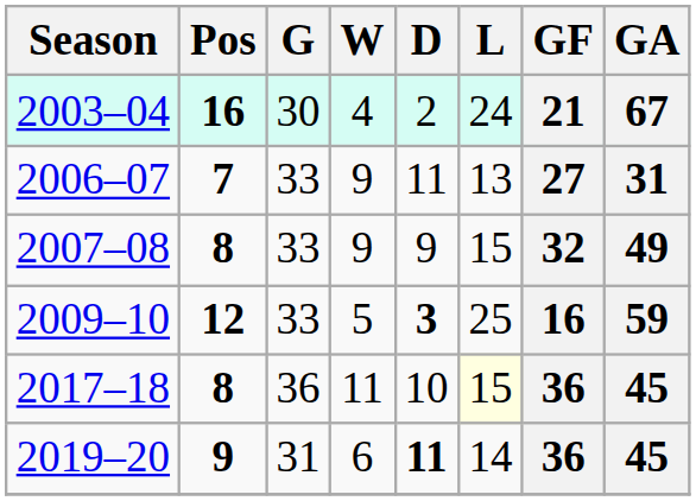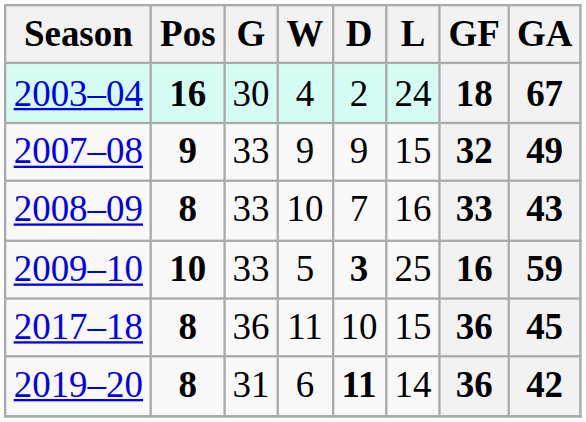 <table class="wikitable sortable" style="text-align: center;">
 <tr>
 <th>Season</th>
 <th>Pos</th>
 <th>G</th>
 <th>W</th>
 <th>D</th>
 <th>L</th>
 <th>GF</th>
 <th>GA</th>
 </tr>
 <tr bgcolor=#d5fdf4>
 <td><a href='#'>2003–04</a></td>
 <td><strong>16</strong></td>
 <td>30</td>
 <td>4</td>
 <td>2</td>
 <td>24</td>
-<th>21</th>
+<th>18</th>
 <th>67</th>
 </tr>
 <tr>
-<td><a href='#'>2006–07</a></td>
-<td><strong>7</strong></td>
-<td>33</td>
-<td>9</td>
-<td>11</td>
-<td>13</td>
-<th>27</th>
-<th>31</th>
-</tr>
-<tr>
 <td><a href='#'>2007–08</a></td>
-<td><strong>8</strong></td>
+<td><strong>9</strong></td>
 <td>33</td>
 <td>9</td>
 <td>9</td>
 <td>15</td>
 <th>32</th>
 <th>49</th>
 </tr>
 <tr>
+<td><a href='#'>2008–09</a></td>
+<td><strong>8</strong></td>
+<td>33</td>
+<td>10</td>
+<td>7</td>
+<td>16</td>
+<th>33</th>
+<th>43</th>
+</tr>
+<tr>
 <td><a href='#'>2009–10</a></td>
-<td><strong>12</strong></td>
+<td><strong>10</strong></td>
 <td>33</td>
 <td>5</td>
 <td><strong>3</strong></td>
 <td>25</td>
 <th>16</th>
 <th>59</th>
 </tr>
 <tr>
 <td><a href='#'>2017–18</a></td>
 <td><strong>8</strong></td>
 <td>36</td>
 <td>11</td>
 <td>10</td>
-<td style="background: lightyellow;">15</td>
+<td>15</td>
 <th>36</th>
 <th>45</th>
 </tr>
 <tr>
 <td><a href='#'>2019–20</a></td>
-<td><strong>9</strong></td>
+<td><strong>8</strong></td>
 <td>31</td>
 <td>6</td>
 <td><strong>11</strong></td>
 <td>14</td>
 <th>36</th>
-<th>45</th>
+<th>42</th>
 </tr>
 <tr>
 </tr>
 </table>
